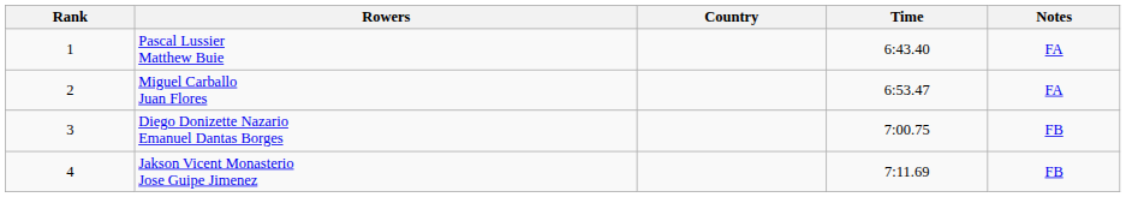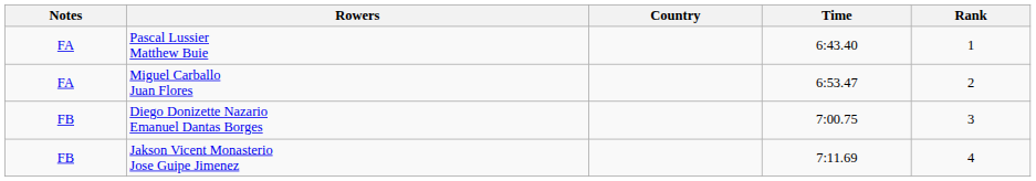 <table class="wikitable" width=60% style="text-align:center">
 <tr>
-<th>Rank</th>
+<th>Notes</th>
 <th>Rowers</th>
 <th>Country</th>
 <th>Time</th>
-<th>Notes</th>
+<th>Rank</th>
 </tr>
 <tr>
-<td>1</td>
+<td><a href='#'>FA</a></td>
 <td align=left><a href='#'>Pascal Lussier</a><br><a href='#'>Matthew Buie</a></td>
 <td align=left></td>
 <td>6:43.40</td>
-<td><a href='#'>FA</a></td>
+<td>1</td>
 </tr>
 <tr>
-<td>2</td>
+<td><a href='#'>FA</a></td>
 <td align=left><a href='#'>Miguel Carballo</a><br><a href='#'>Juan Flores</a></td>
 <td align=left></td>
 <td>6:53.47</td>
-<td><a href='#'>FA</a></td>
+<td>2</td>
 </tr>
 <tr>
-<td>3</td>
+<td><a href='#'>FB</a></td>
 <td align=left><a href='#'>Diego Donizette Nazario</a><br><a href='#'>Emanuel Dantas Borges</a></td>
 <td align=left></td>
 <td>7:00.75</td>
-<td><a href='#'>FB</a></td>
+<td>3</td>
 </tr>
 <tr>
-<td>4</td>
+<td><a href='#'>FB</a></td>
 <td align=left><a href='#'>Jakson Vicent Monasterio</a><br><a href='#'>Jose Guipe Jimenez</a></td>
 <td align=left></td>
 <td>7:11.69</td>
-<td><a href='#'>FB</a></td>
+<td>4</td>
 </tr>
 </table>
